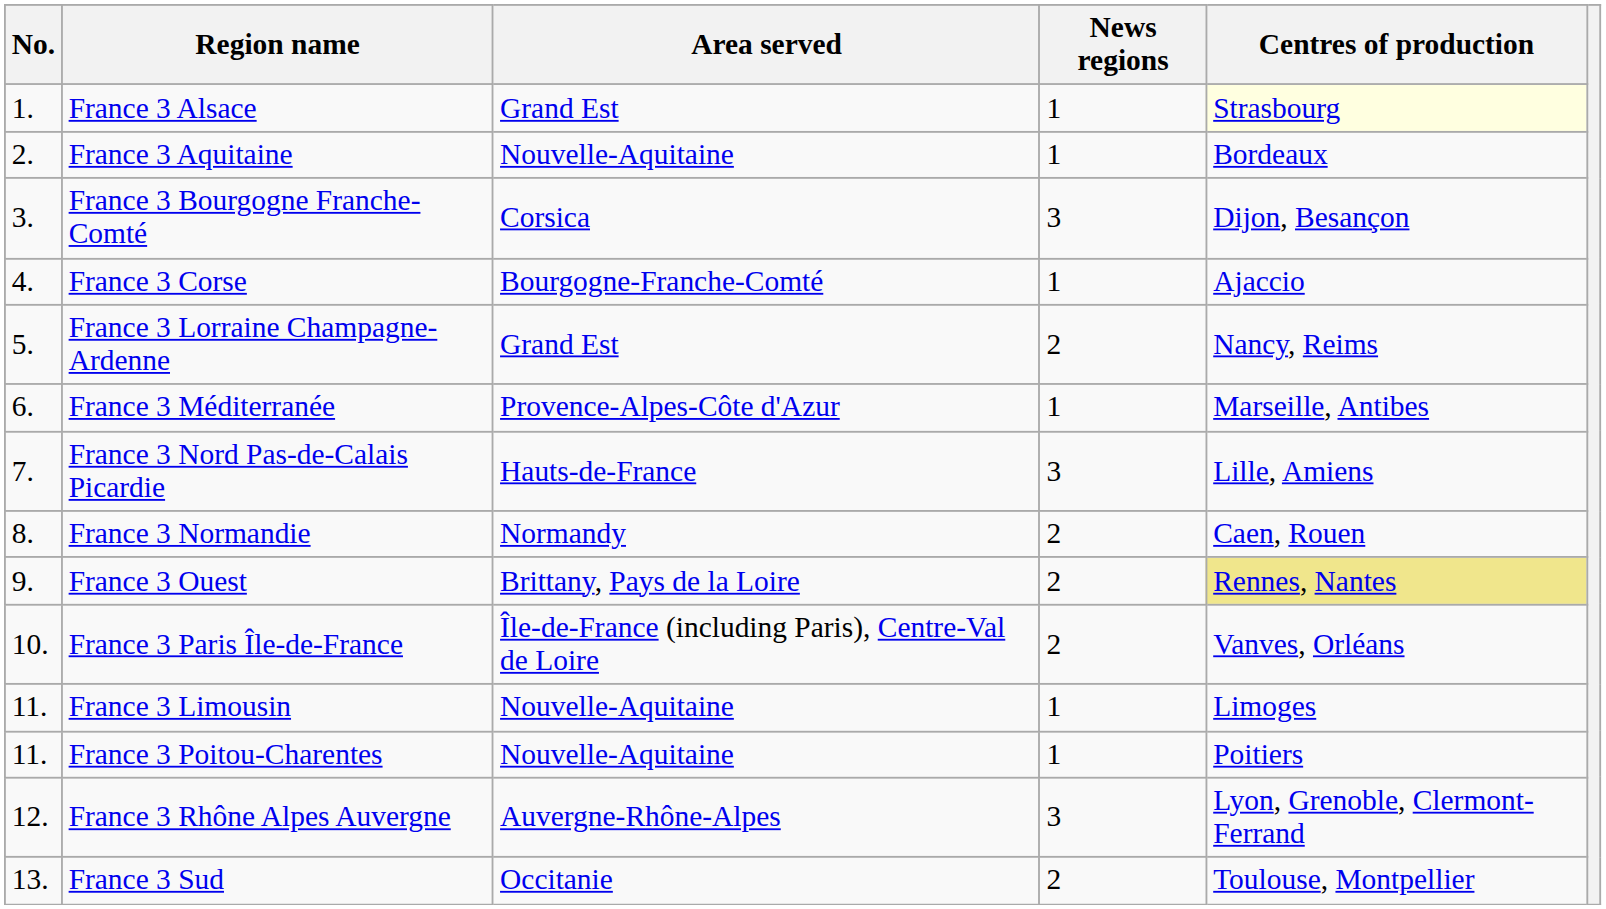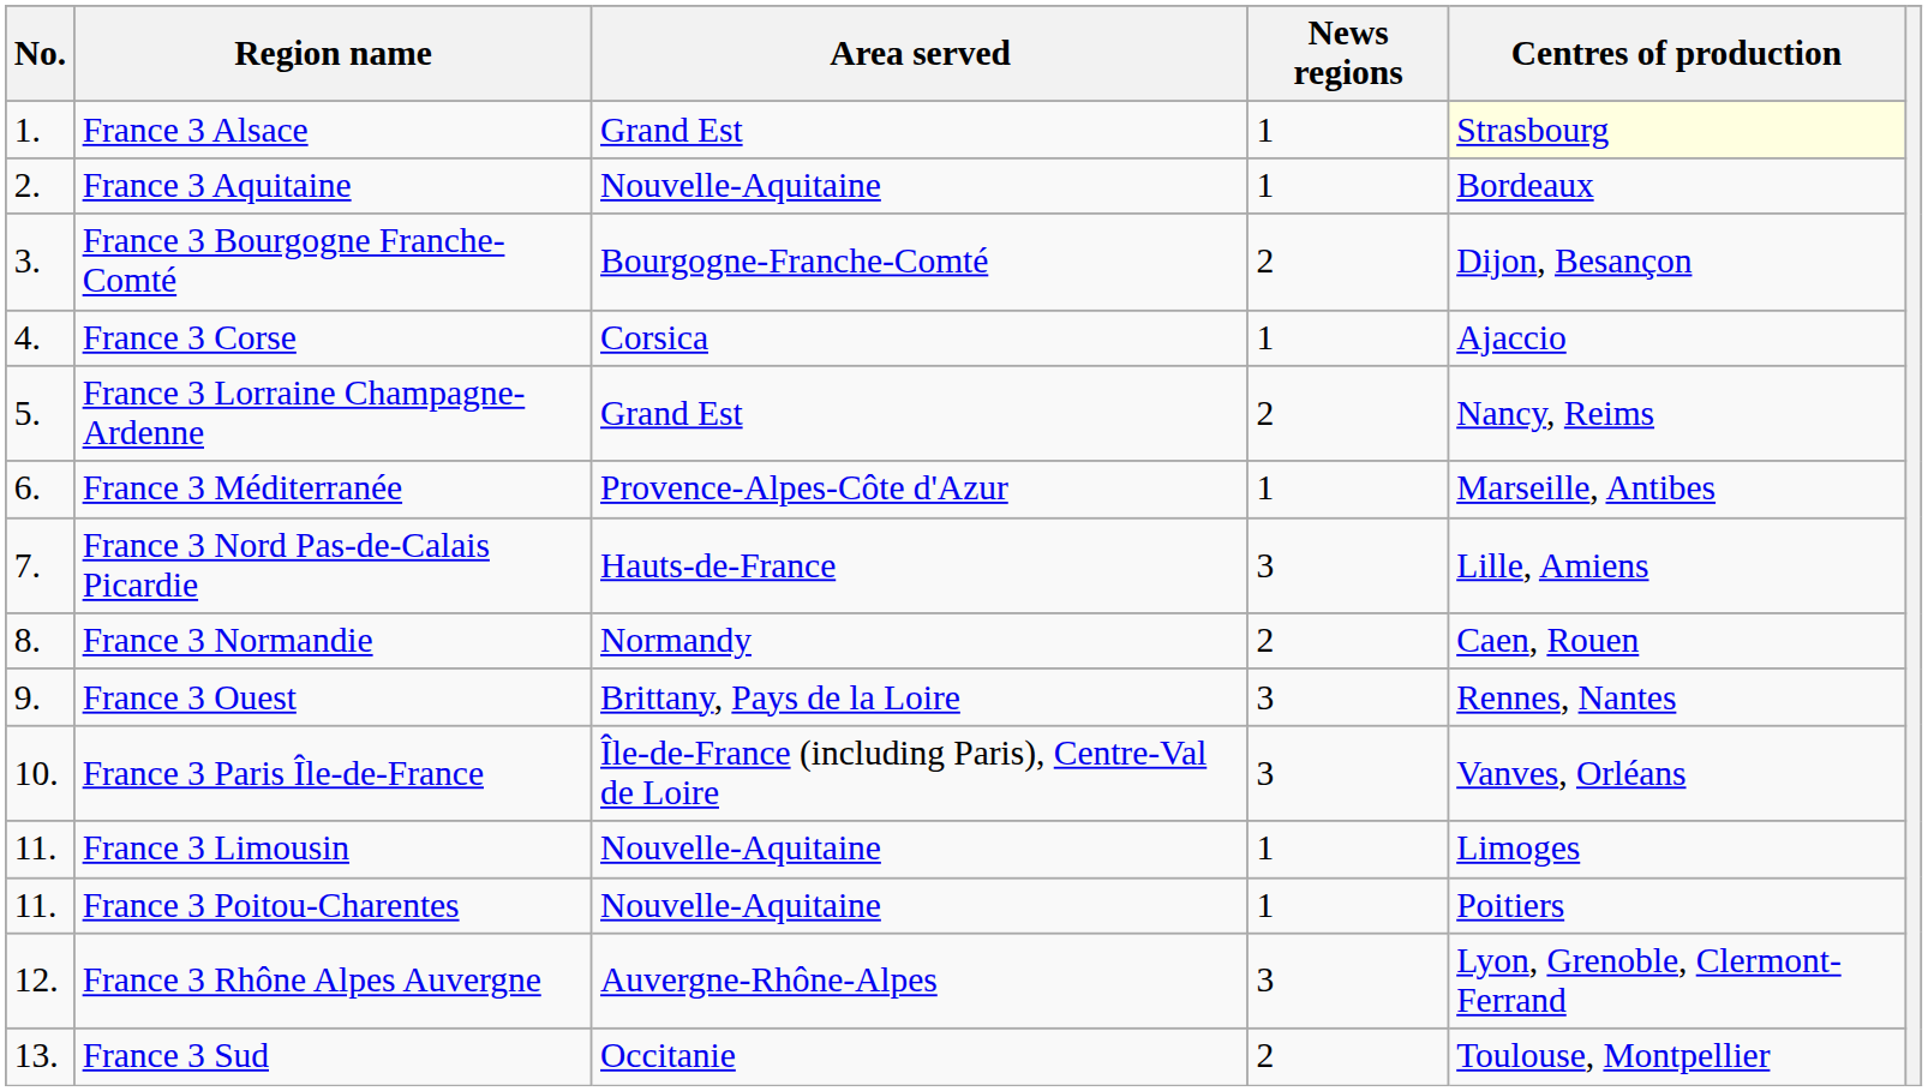 <table class="wikitable">
 <tr>
 <th>No.</th>
 <th>Region name</th>
 <th>Area served</th>
 <th>News regions</th>
 <th>Centres of production</th>
 <th rowspan=15></th>
 </tr>
 <tr>
 <td>1.</td>
 <td><a href='#'>France 3 Alsace</a></td>
 <td><a href='#'>Grand Est</a></td>
 <td>1</td>
 <td style="background: lightyellow;"><a href='#'>Strasbourg</a></td>
 </tr>
 <tr>
 <td>2.</td>
 <td><a href='#'>France 3 Aquitaine</a></td>
 <td><a href='#'>Nouvelle-Aquitaine</a></td>
 <td>1</td>
 <td><a href='#'>Bordeaux</a></td>
 </tr>
 <tr>
 <td>3.</td>
 <td><a href='#'>France 3 Bourgogne Franche-Comté</a></td>
-<td><a href='#'>Corsica</a></td>
-<td>3</td>
+<td><a href='#'>Bourgogne-Franche-Comté</a></td>
+<td>2</td>
 <td><a href='#'>Dijon</a>, <a href='#'>Besançon</a></td>
 </tr>
 <tr>
 <td>4.</td>
 <td><a href='#'>France 3 Corse</a></td>
-<td><a href='#'>Bourgogne-Franche-Comté</a></td>
+<td><a href='#'>Corsica</a></td>
 <td>1</td>
 <td><a href='#'>Ajaccio</a></td>
 </tr>
 <tr>
 <td>5.</td>
 <td><a href='#'>France 3 Lorraine Champagne-Ardenne</a></td>
 <td><a href='#'>Grand Est</a></td>
 <td>2</td>
 <td><a href='#'>Nancy</a>, <a href='#'>Reims</a></td>
 </tr>
 <tr>
 <td>6.</td>
 <td><a href='#'>France 3 Méditerranée</a></td>
 <td><a href='#'>Provence-Alpes-Côte d'Azur</a></td>
 <td>1</td>
 <td><a href='#'>Marseille</a>, <a href='#'>Antibes</a></td>
 </tr>
 <tr>
 <td>7.</td>
 <td><a href='#'>France 3 Nord Pas-de-Calais Picardie</a></td>
 <td><a href='#'>Hauts-de-France</a></td>
 <td>3</td>
 <td><a href='#'>Lille</a>, <a href='#'>Amiens</a></td>
 </tr>
 <tr>
 <td>8.</td>
 <td><a href='#'>France 3 Normandie</a></td>
 <td><a href='#'>Normandy</a></td>
 <td>2</td>
 <td><a href='#'>Caen</a>, <a href='#'>Rouen</a></td>
 </tr>
 <tr>
 <td>9.</td>
 <td><a href='#'>France 3 Ouest</a></td>
 <td><a href='#'>Brittany</a>, <a href='#'>Pays de la Loire</a></td>
-<td>2</td>
-<td style="background: khaki;"><a href='#'>Rennes</a>, <a href='#'>Nantes</a></td>
+<td>3</td>
+<td><a href='#'>Rennes</a>, <a href='#'>Nantes</a></td>
 </tr>
 <tr>
 <td>10.</td>
 <td><a href='#'>France 3 Paris Île-de-France</a></td>
 <td><a href='#'>Île-de-France</a> (including Paris), <a href='#'>Centre-Val de Loire</a></td>
-<td>2</td>
+<td>3</td>
 <td><a href='#'>Vanves</a>, <a href='#'>Orléans</a></td>
 </tr>
 <tr>
 <td>11.</td>
 <td><a href='#'>France 3 Limousin</a></td>
 <td><a href='#'>Nouvelle-Aquitaine</a></td>
 <td>1</td>
 <td><a href='#'>Limoges</a></td>
 </tr>
 <tr>
 <td>11.</td>
 <td><a href='#'>France 3 Poitou-Charentes</a></td>
 <td><a href='#'>Nouvelle-Aquitaine</a></td>
 <td>1</td>
 <td><a href='#'>Poitiers</a></td>
 </tr>
 <tr>
 <td>12.</td>
 <td><a href='#'>France 3 Rhône Alpes Auvergne</a></td>
 <td><a href='#'>Auvergne-Rhône-Alpes</a></td>
 <td>3</td>
 <td><a href='#'>Lyon</a>, <a href='#'>Grenoble</a>, <a href='#'>Clermont-Ferrand</a></td>
 </tr>
 <tr>
 <td>13.</td>
 <td><a href='#'>France 3 Sud</a></td>
 <td><a href='#'>Occitanie</a></td>
 <td>2</td>
 <td><a href='#'>Toulouse</a>, <a href='#'>Montpellier</a></td>
 </tr>
 </table>
